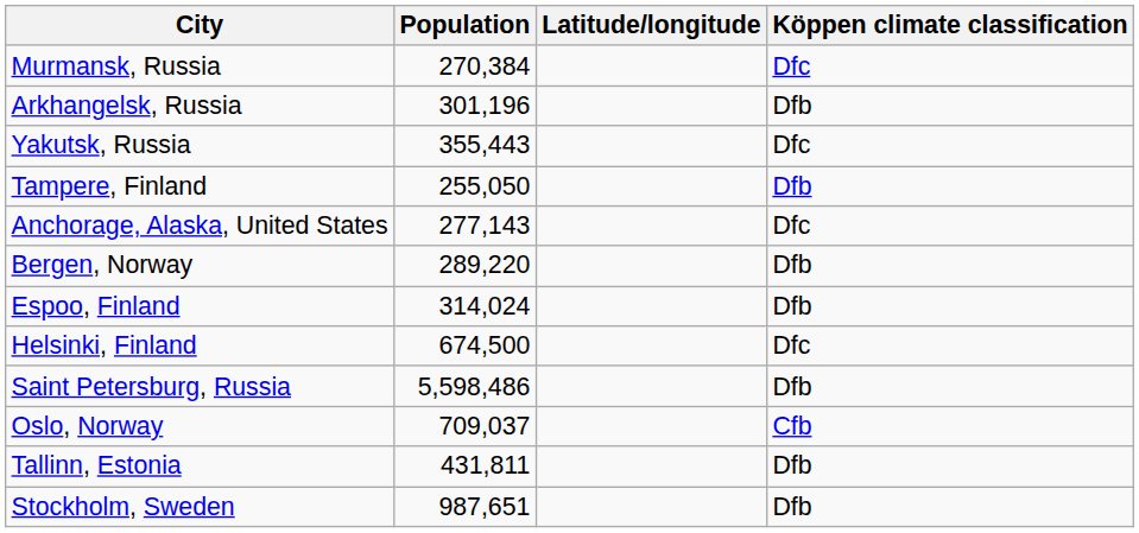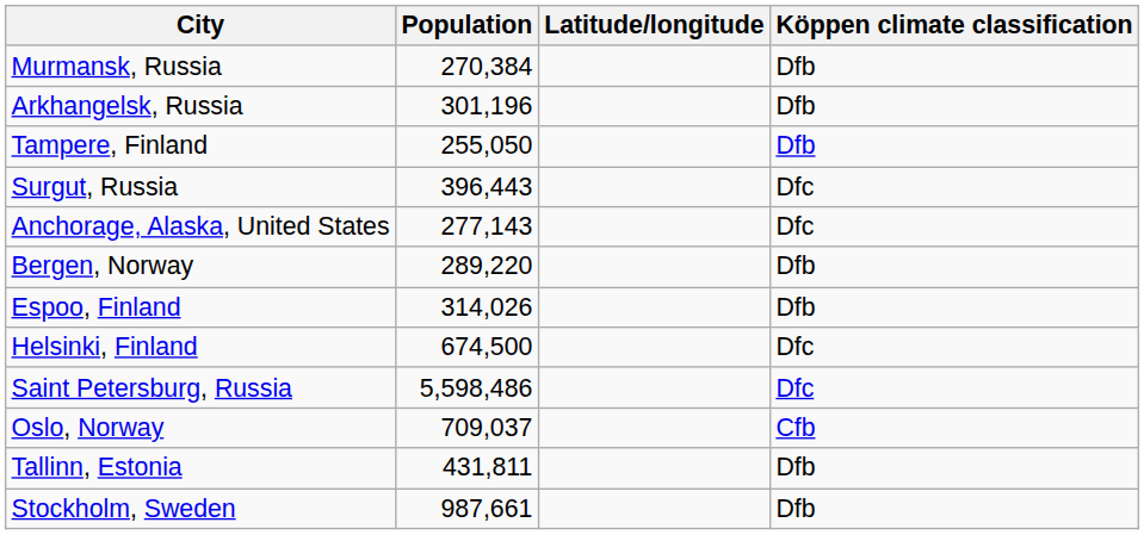 <table class="wikitable sortable">
 <tr>
 <th>City</th>
 <th>Population</th>
 <th>Latitude/longitude</th>
 <th>Köppen climate classification</th>
 </tr>
 <tr>
 <td><a href='#'>Murmansk</a>, Russia</td>
 <td align="right">270,384</td>
 <td></td>
-<td><a href='#'>Dfc</a></td>
+<td>Dfb</td>
 </tr>
 <tr>
 <td><a href='#'>Arkhangelsk</a>, Russia</td>
 <td align="right">301,196</td>
 <td></td>
 <td>Dfb</td>
 </tr>
 <tr>
-<td><a href='#'>Yakutsk</a>, Russia</td>
-<td align="right">355,443</td>
-<td></td>
-<td>Dfc</td>
-</tr>
-<tr>
 <td><a href='#'>Tampere</a>, Finland</td>
 <td align="right">255,050</td>
 <td></td>
 <td><a href='#'>Dfb</a></td>
+</tr>
+<tr>
+<td><a href='#'>Surgut</a>, Russia</td>
+<td align="right">396,443</td>
+<td></td>
+<td>Dfc</td>
 </tr>
 <tr>
 <td><a href='#'>Anchorage, Alaska</a>, United States</td>
 <td align="right">277,143</td>
 <td></td>
 <td>Dfc</td>
 </tr>
 <tr>
 <td><a href='#'>Bergen</a>, Norway</td>
 <td align="right">289,220</td>
 <td></td>
 <td>Dfb</td>
 </tr>
 <tr>
 <td><a href='#'>Espoo</a>, <a href='#'>Finland</a></td>
-<td align="right">314,024</td>
+<td align="right">314,026</td>
 <td></td>
 <td>Dfb</td>
 </tr>
 <tr>
 <td><a href='#'>Helsinki</a>, <a href='#'>Finland</a></td>
 <td align="right">674,500</td>
 <td></td>
 <td>Dfc</td>
 </tr>
 <tr>
 <td><a href='#'>Saint Petersburg</a>, <a href='#'>Russia</a></td>
 <td align="right">5,598,486</td>
 <td></td>
-<td>Dfb</td>
+<td><a href='#'>Dfc</a></td>
 </tr>
 <tr>
 <td><a href='#'>Oslo</a>, <a href='#'>Norway</a></td>
 <td align="right">709,037</td>
 <td></td>
 <td><a href='#'>Cfb</a></td>
 </tr>
 <tr>
 <td><a href='#'>Tallinn</a>, <a href='#'>Estonia</a></td>
 <td align="right">431,811</td>
 <td></td>
 <td>Dfb</td>
 </tr>
 <tr>
 <td><a href='#'>Stockholm</a>, <a href='#'>Sweden</a></td>
-<td align="right">987,651</td>
+<td align="right">987,661</td>
 <td></td>
 <td>Dfb</td>
 </tr>
 </table>
